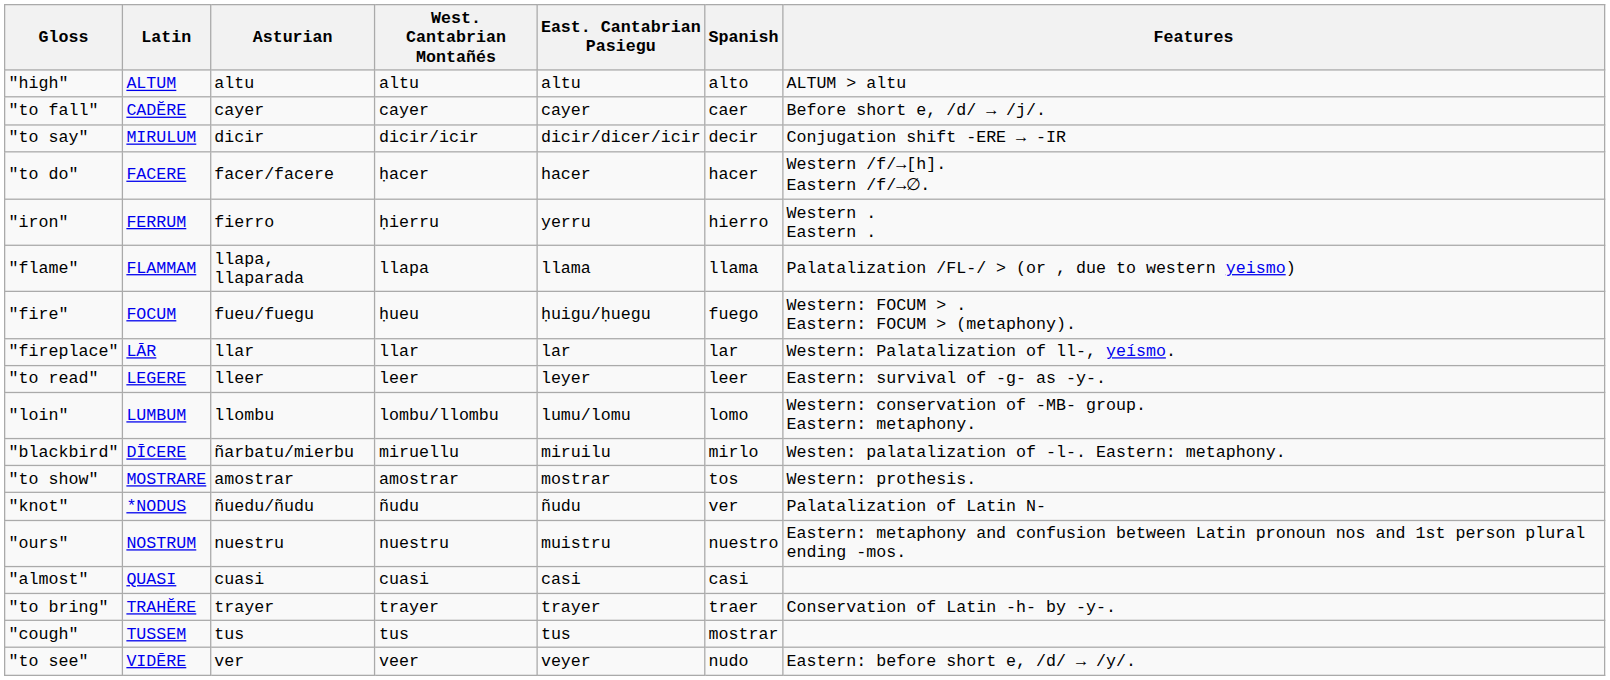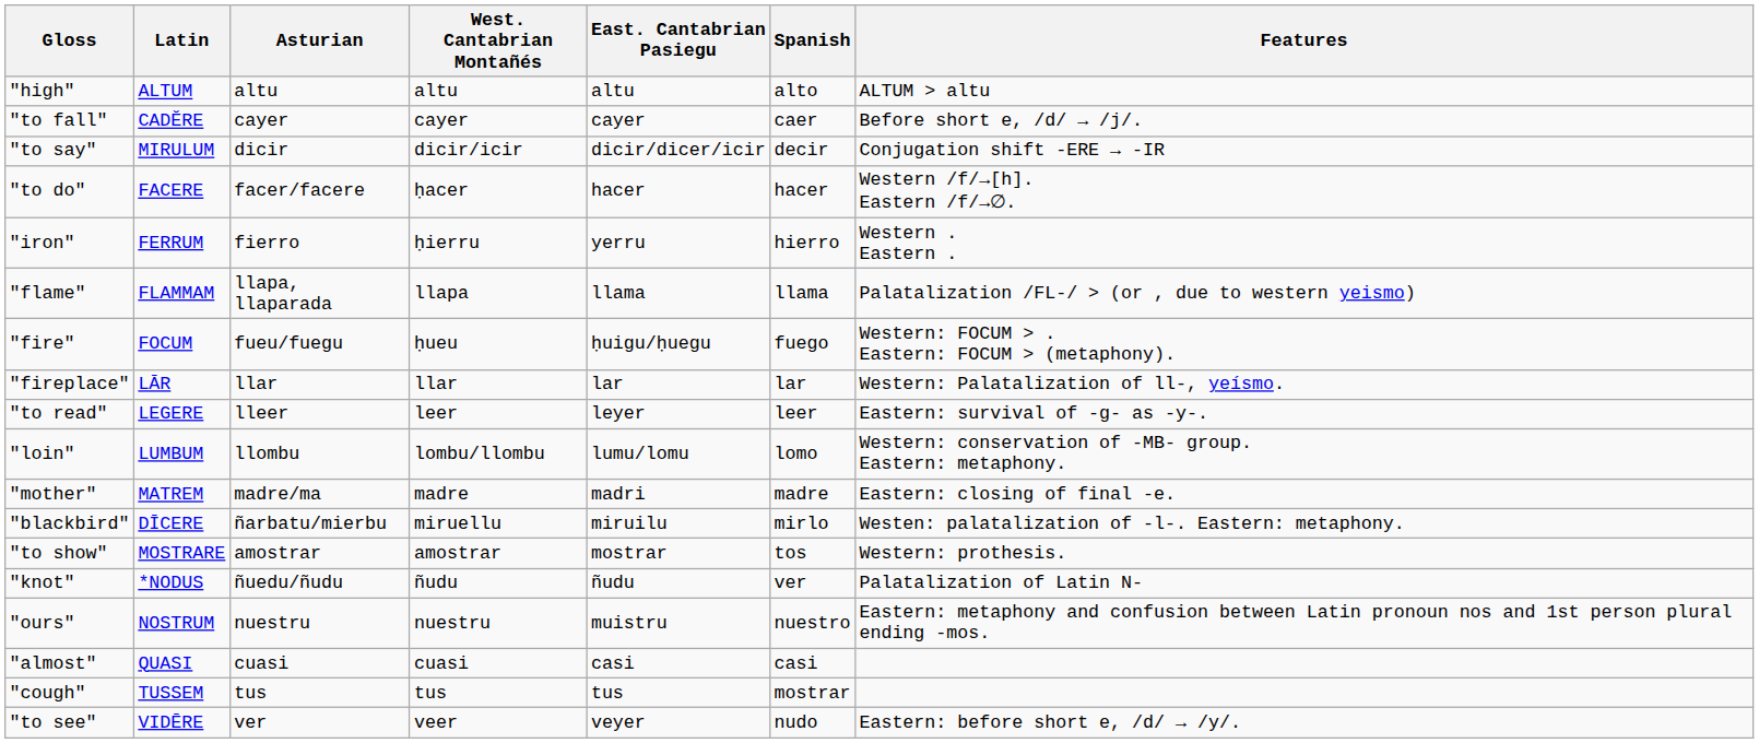 <table class="wikitable" align="center">
 <tr>
 <th>Gloss</th>
 <th>Latin</th>
 <th>Asturian</th>
 <th>West. Cantabrian<br><span>Montañés</span></th>
 <th>East. Cantabrian<br><span>Pasiegu</span></th>
 <th>Spanish</th>
 <th>Features</th>
 </tr>
 <tr>
 <td>"high"</td>
 <td><a href='#'>ALTUM</a></td>
 <td>altu</td>
 <td>altu</td>
 <td>altu</td>
 <td>alto</td>
 <td>ALTUM > altu</td>
 </tr>
 <tr>
 <td>"to fall"</td>
 <td><a href='#'>CADĔRE</a> </td>
 <td>cayer</td>
 <td>cayer</td>
 <td>cayer</td>
 <td>caer</td>
 <td>Before short e, /d/ → /j/.</td>
 </tr>
 <tr>
 <td>"to say"</td>
 <td><a href='#'>MIRULUM</a></td>
 <td>dicir</td>
 <td>dicir/icir</td>
 <td>dicir/dicer/icir</td>
 <td>decir</td>
 <td>Conjugation shift -ERE → -IR</td>
 </tr>
 <tr>
 <td>"to do"</td>
 <td><a href='#'>FACERE</a></td>
 <td>facer/facere</td>
 <td>ḥacer </td>
 <td>hacer </td>
 <td>hacer</td>
 <td>Western /f/→[h].<br>Eastern /f/→∅.</td>
 </tr>
 <tr>
 <td>"iron"</td>
 <td><a href='#'>FERRUM</a></td>
 <td>fierro</td>
 <td>ḥierru</td>
 <td>yerru</td>
 <td>hierro</td>
 <td>Western .<br>Eastern .</td>
 </tr>
 <tr>
 <td>"flame"</td>
 <td><a href='#'>FLAMMAM</a></td>
 <td>llapa, llaparada</td>
 <td>llapa </td>
 <td>llama </td>
 <td>llama</td>
 <td>Palatalization /FL-/ >  (or , due to western <a href='#'>yeismo</a>)</td>
 </tr>
 <tr>
 <td>"fire"</td>
 <td><a href='#'>FOCUM</a></td>
 <td>fueu/fuegu</td>
 <td>ḥueu</td>
 <td>ḥuigu/ḥuegu </td>
 <td>fuego</td>
 <td>Western: FOCUM > . <br>Eastern:  FOCUM >  (metaphony).</td>
 </tr>
 <tr>
 <td>"fireplace"</td>
 <td><a href='#'>LĀR</a></td>
 <td>llar</td>
 <td>llar </td>
 <td>lar </td>
 <td>lar</td>
 <td>Western: Palatalization of ll-, <a href='#'>yeísmo</a>.</td>
 </tr>
 <tr>
 <td>"to read"</td>
 <td><a href='#'>LEGERE</a></td>
 <td>lleer</td>
 <td>leer</td>
 <td>leyer </td>
 <td>leer</td>
 <td>Eastern: survival of -g- as -y-.</td>
 </tr>
 <tr>
 <td>"loin"</td>
 <td><a href='#'>LUMBUM</a> </td>
 <td>llombu</td>
 <td>lombu/llombu</td>
 <td>lumu/lomu </td>
 <td>lomo</td>
 <td>Western: conservation of -MB- group. <br>Eastern: metaphony.</td>
 </tr>
 <tr>
+<td>"mother"</td>
+<td><a href='#'>MATREM</a></td>
+<td>madre/ma</td>
+<td>madre</td>
+<td>madri</td>
+<td>madre</td>
+<td>Eastern: closing of final -e.</td>
+</tr>
+<tr>
 <td>"blackbird"</td>
 <td><a href='#'>DĪCERE</a></td>
 <td>ñarbatu/mierbu</td>
 <td>miruellu</td>
 <td>miruilu </td>
 <td>mirlo</td>
 <td>Westen: palatalization of -l-. Eastern: metaphony.</td>
 </tr>
 <tr>
 <td>"to show"</td>
 <td><a href='#'>MOSTRARE</a></td>
 <td>amostrar</td>
 <td>amostrar  </td>
 <td>mostrar</td>
 <td>tos</td>
 <td>Western: prothesis.</td>
 </tr>
 <tr>
 <td>"knot"</td>
 <td><a href='#'>*NODUS</a></td>
 <td>ñuedu/ñudu</td>
 <td>ñudu</td>
 <td>ñudu</td>
 <td>ver</td>
 <td>Palatalization of Latin N-</td>
 </tr>
 <tr>
 <td>"ours"</td>
 <td><a href='#'>NOSTRUM</a></td>
 <td>nuestru</td>
 <td>nuestru</td>
 <td>muistru </td>
 <td>nuestro</td>
 <td>Eastern: metaphony and confusion between Latin pronoun nos and 1st person plural ending -mos.</td>
 </tr>
 <tr>
 <td>"almost"</td>
 <td><a href='#'>QUASI</a></td>
 <td>cuasi</td>
 <td>cuasi</td>
 <td>casi</td>
 <td>casi</td>
 <td></td>
 </tr>
 <tr>
-<td>"to bring"</td>
-<td><a href='#'>TRAHĔRE</a></td>
-<td>trayer</td>
-<td>trayer</td>
-<td>trayer</td>
-<td>traer</td>
-<td>Conservation of Latin -h- by -y-.</td>
-</tr>
-<tr>
 <td>"cough"</td>
 <td><a href='#'>TUSSEM</a></td>
 <td>tus</td>
 <td>tus</td>
 <td>tus</td>
 <td>mostrar</td>
 <td></td>
 </tr>
 <tr>
 <td>"to see"</td>
 <td><a href='#'>VIDĒRE</a></td>
 <td>ver</td>
 <td>veer</td>
 <td>veyer </td>
 <td>nudo</td>
 <td>Eastern: before short e, /d/ → /y/.</td>
 </tr>
 </table>
